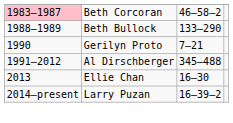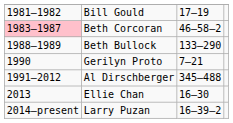 <table class="wikitable">
 <tr style="text-align:center;">
+</tr>
+<tr>
+<td>1981–1982</td>
+<td>Bill Gould</td>
+<td>17–19</td>
+<td></td>
 </tr>
 <tr>
 <td style="background: pink;">1983–1987</td>
 <td>Beth Corcoran</td>
 <td>46–58–2</td>
 <td></td>
 </tr>
 <tr>
 <td>1988–1989</td>
 <td>Beth Bullock</td>
 <td>133–290</td>
 <td></td>
 </tr>
 <tr>
 <td>1990</td>
 <td>Gerilyn Proto</td>
 <td>7–21</td>
 <td></td>
 </tr>
 <tr>
 <td>1991–2012</td>
 <td>Al Dirschberger</td>
 <td>345–488</td>
 <td></td>
 </tr>
 <tr>
 <td>2013</td>
 <td>Ellie Chan</td>
 <td>16–30</td>
 <td></td>
 </tr>
 <tr>
 <td>2014–present</td>
 <td>Larry Puzan</td>
 <td>16–39–2</td>
 <td></td>
 </tr>
 </table>
